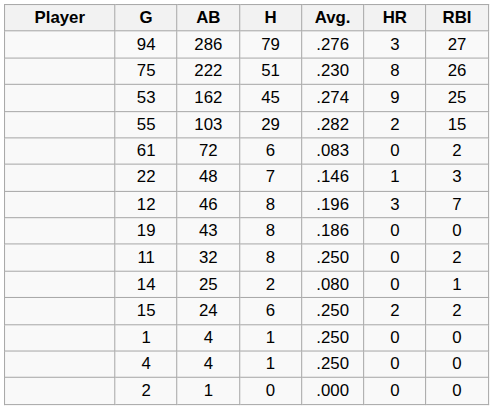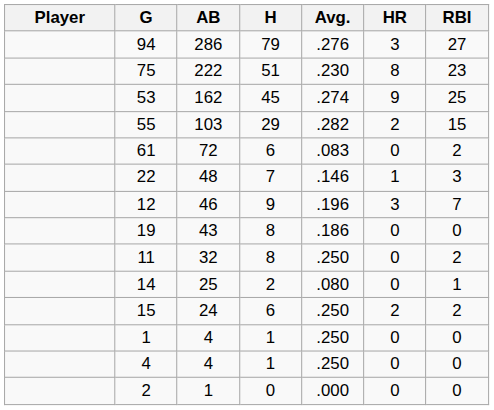 <table class="wikitable sortable">
 <tr>
 <th bgcolor="#DDDDFF" width="16%">Player</th>
 <th bgcolor="#DDDDFF" width="9%">G</th>
 <th bgcolor="#DDDDFF" width="9%">AB</th>
 <th bgcolor="#DDDDFF" width="9%">H</th>
 <th bgcolor="#DDDDFF" width="9%">Avg.</th>
 <th bgcolor="#DDDDFF" width="9%">HR</th>
 <th bgcolor="#DDDDFF" width="9%">RBI</th>
 </tr>
 <tr align="center">
 <td></td>
 <td>94</td>
 <td>286</td>
 <td>79</td>
 <td>.276</td>
 <td>3</td>
 <td>27</td>
 </tr>
 <tr align="center">
 <td></td>
 <td>75</td>
 <td>222</td>
 <td>51</td>
 <td>.230</td>
 <td>8</td>
-<td>26</td>
+<td>23</td>
 </tr>
 <tr align="center">
 <td></td>
 <td>53</td>
 <td>162</td>
 <td>45</td>
 <td>.274</td>
 <td>9</td>
 <td>25</td>
 </tr>
 <tr align="center">
 <td></td>
 <td>55</td>
 <td>103</td>
 <td>29</td>
 <td>.282</td>
 <td>2</td>
 <td>15</td>
 </tr>
 <tr align="center">
 <td></td>
 <td>61</td>
 <td>72</td>
 <td>6</td>
 <td>.083</td>
 <td>0</td>
 <td>2</td>
 </tr>
 <tr align="center">
 <td></td>
 <td>22</td>
 <td>48</td>
 <td>7</td>
 <td>.146</td>
 <td>1</td>
 <td>3</td>
 </tr>
 <tr align="center">
 <td></td>
 <td>12</td>
 <td>46</td>
-<td>8</td>
+<td>9</td>
 <td>.196</td>
 <td>3</td>
 <td>7</td>
 </tr>
 <tr align="center">
 <td></td>
 <td>19</td>
 <td>43</td>
 <td>8</td>
 <td>.186</td>
 <td>0</td>
 <td>0</td>
 </tr>
 <tr align="center">
 <td></td>
 <td>11</td>
 <td>32</td>
 <td>8</td>
 <td>.250</td>
 <td>0</td>
 <td>2</td>
 </tr>
 <tr align="center">
 <td></td>
 <td>14</td>
 <td>25</td>
 <td>2</td>
 <td>.080</td>
 <td>0</td>
 <td>1</td>
 </tr>
 <tr align="center">
 <td></td>
 <td>15</td>
 <td>24</td>
 <td>6</td>
 <td>.250</td>
 <td>2</td>
 <td>2</td>
 </tr>
 <tr align="center">
 <td></td>
 <td>1</td>
 <td>4</td>
 <td>1</td>
 <td>.250</td>
 <td>0</td>
 <td>0</td>
 </tr>
 <tr align="center">
 <td></td>
 <td>4</td>
 <td>4</td>
 <td>1</td>
 <td>.250</td>
 <td>0</td>
 <td>0</td>
 </tr>
 <tr align="center">
 <td></td>
 <td>2</td>
 <td>1</td>
 <td>0</td>
 <td>.000</td>
 <td>0</td>
 <td>0</td>
 </tr>
 </table>
